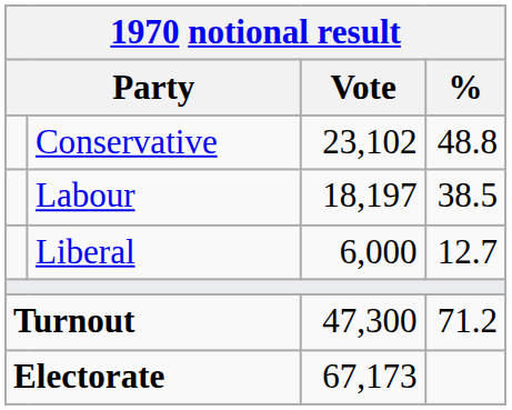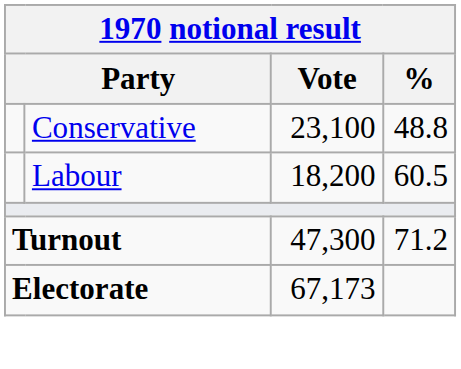 <table class="wikitable">
 <tr>
 <th colspan="4"><a href='#'>1970</a> <a href='#'>notional result</a></th>
 </tr>
 <tr>
 <th bgcolor="#DDDDFF" width="130px" colspan="2">Party</th>
 <th bgcolor="#DDDDFF" width="50px">Vote</th>
 <th bgcolor="#DDDDFF" width="30px">%</th>
 </tr>
 <tr>
 <td></td>
 <td><a href='#'>Conservative</a></td>
-<td align=right>23,102</td>
+<td align=right>23,100</td>
 <td align=right>48.8</td>
 </tr>
 <tr>
 <td></td>
 <td><a href='#'>Labour</a></td>
-<td align=right>18,197</td>
-<td align=right>38.5</td>
-</tr>
-<tr>
-<td></td>
-<td><a href='#'>Liberal</a></td>
-<td align=right>6,000</td>
-<td align=right>12.7</td>
+<td align=right>18,200</td>
+<td align=right>60.5</td>
 </tr>
 <tr>
 <td colspan="4" bgcolor="#EAECF0"></td>
 </tr>
 <tr>
 <td colspan="2"><strong>Turnout</strong></td>
 <td align=right>47,300</td>
 <td align=right>71.2</td>
 </tr>
 <tr>
 <td colspan="2"><strong>Electorate</strong></td>
 <td align=right>67,173</td>
 </tr>
 </table>
